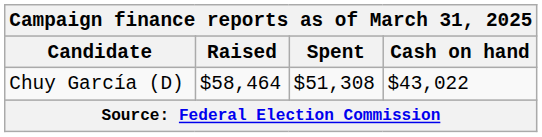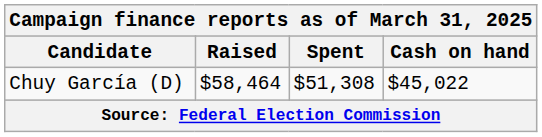 <table class="wikitable sortable">
 <tr>
 <th colspan=4>Campaign finance reports as of March 31, 2025</th>
 </tr>
 <tr style="text-align:center;">
 <th>Candidate</th>
 <th>Raised</th>
 <th>Spent</th>
 <th>Cash on hand</th>
 </tr>
 <tr>
 <td>Chuy García (D)</td>
 <td>$58,464</td>
 <td>$51,308</td>
-<td>$43,022</td>
+<td>$45,022</td>
 </tr>
 <tr>
 <th colspan="4"><small>Source: <a href='#'>Federal Election Commission</a></small></th>
 </tr>
 </table>
